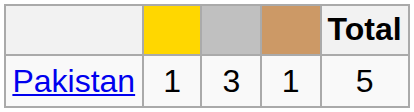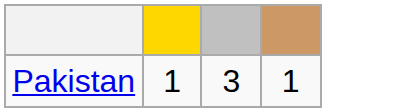 <table class="wikitable">
 <tr>
 <th></th>
 <th style="background-color:gold">        </th>
 <th style="background-color:silver">      </th>
 <th style="background-color:#CC9966">      </th>
-<th>Total</th>
 </tr>
 <tr align="center">
 <td> <a href='#'>Pakistan</a></td>
 <td>1</td>
 <td>3</td>
 <td>1</td>
-<td>5</td>
 </tr>
 </table>
